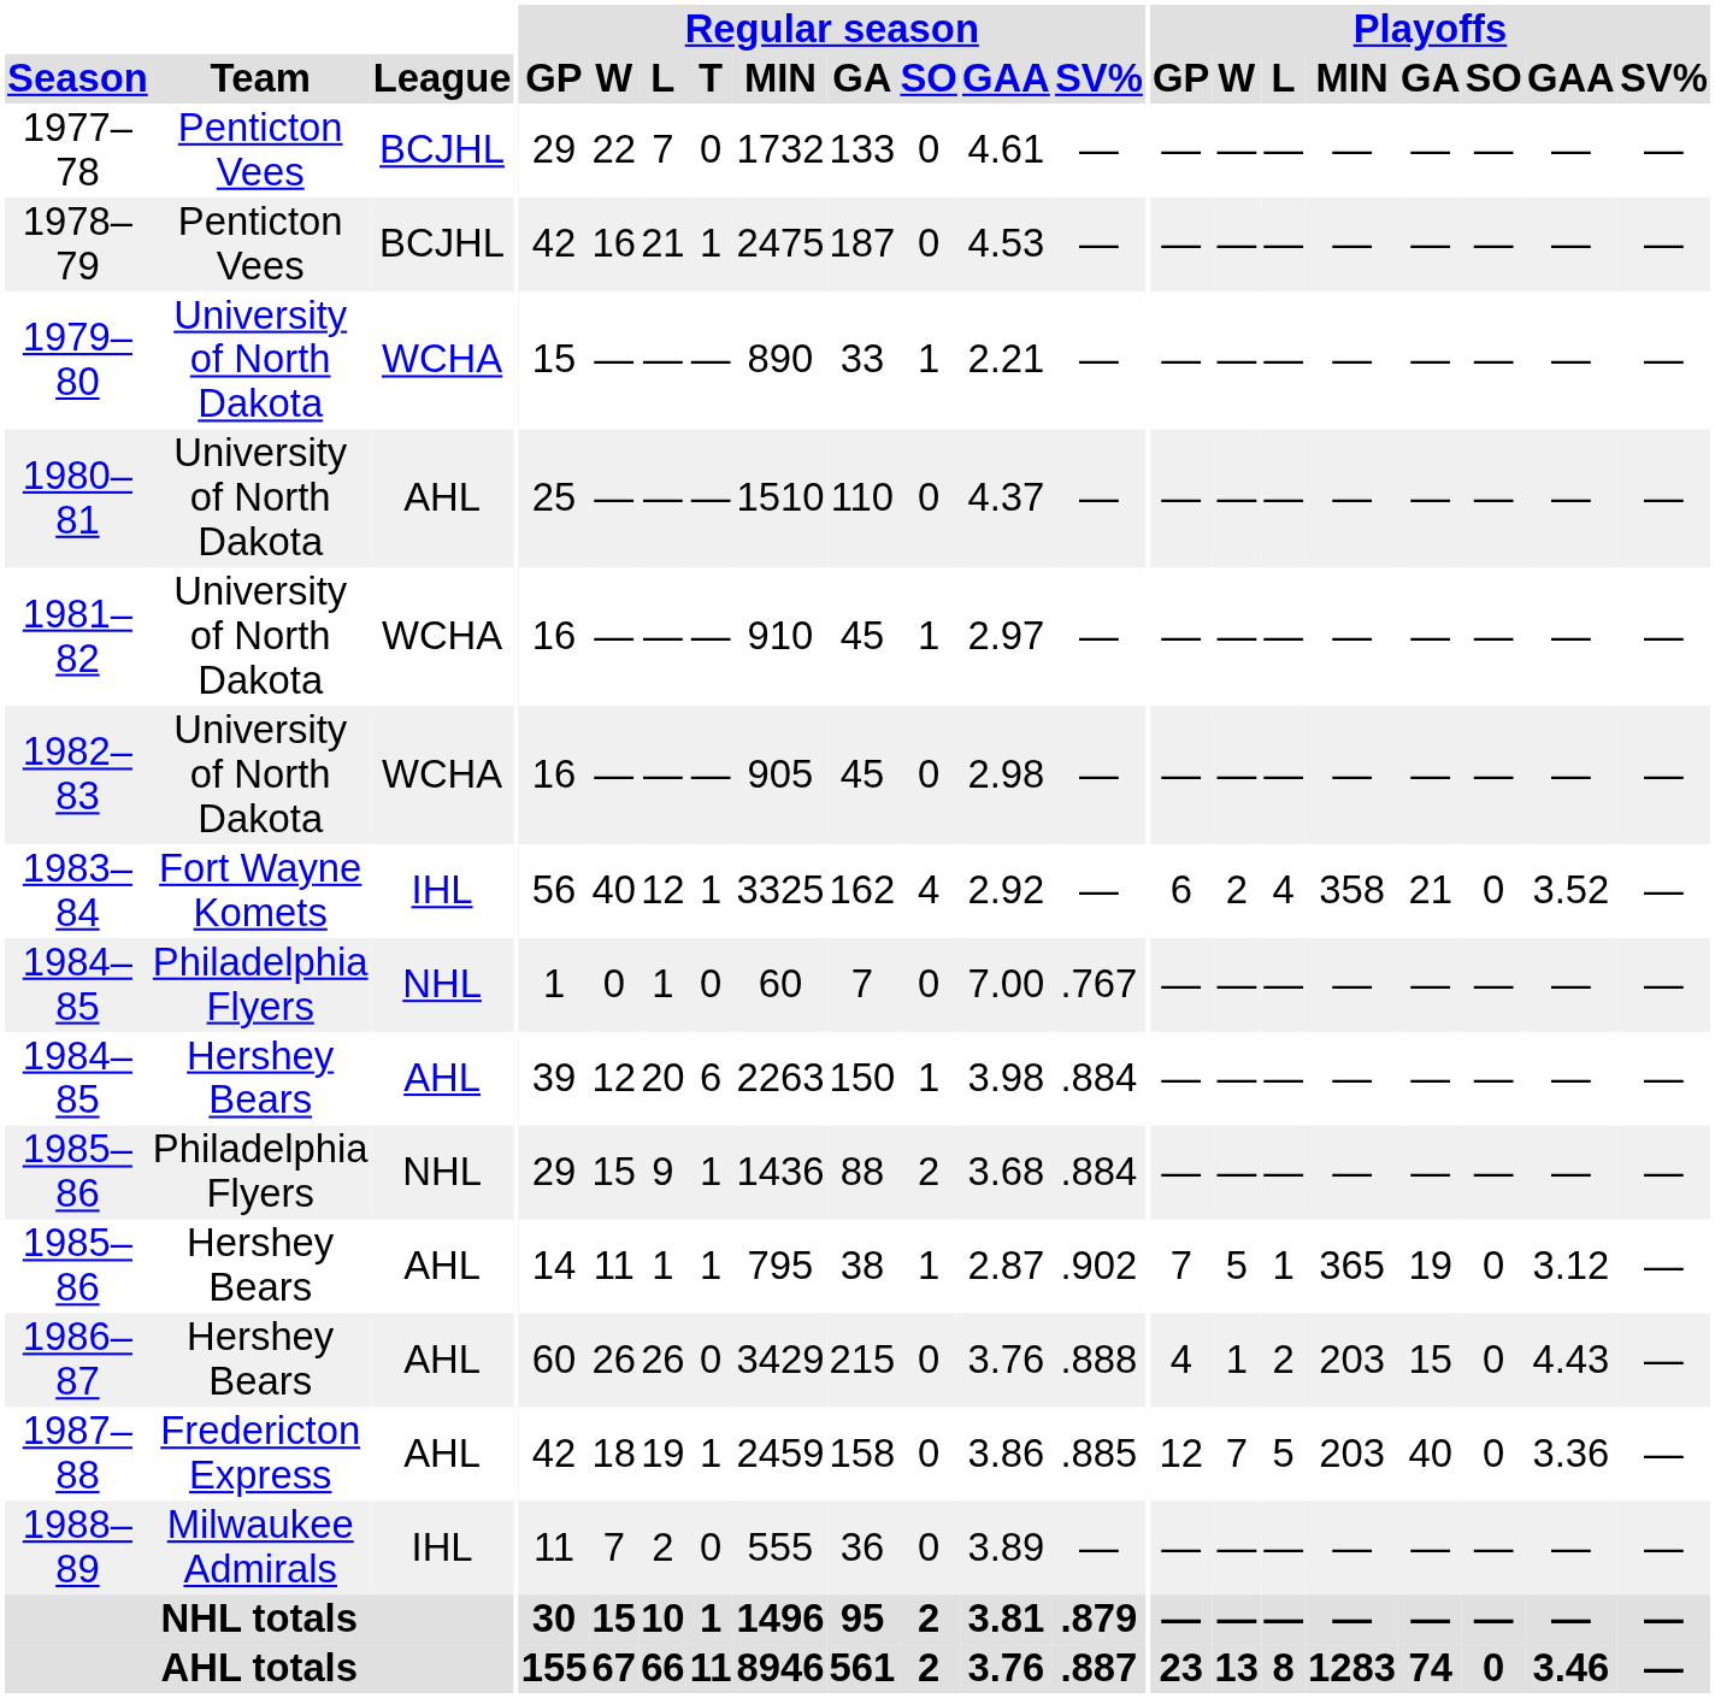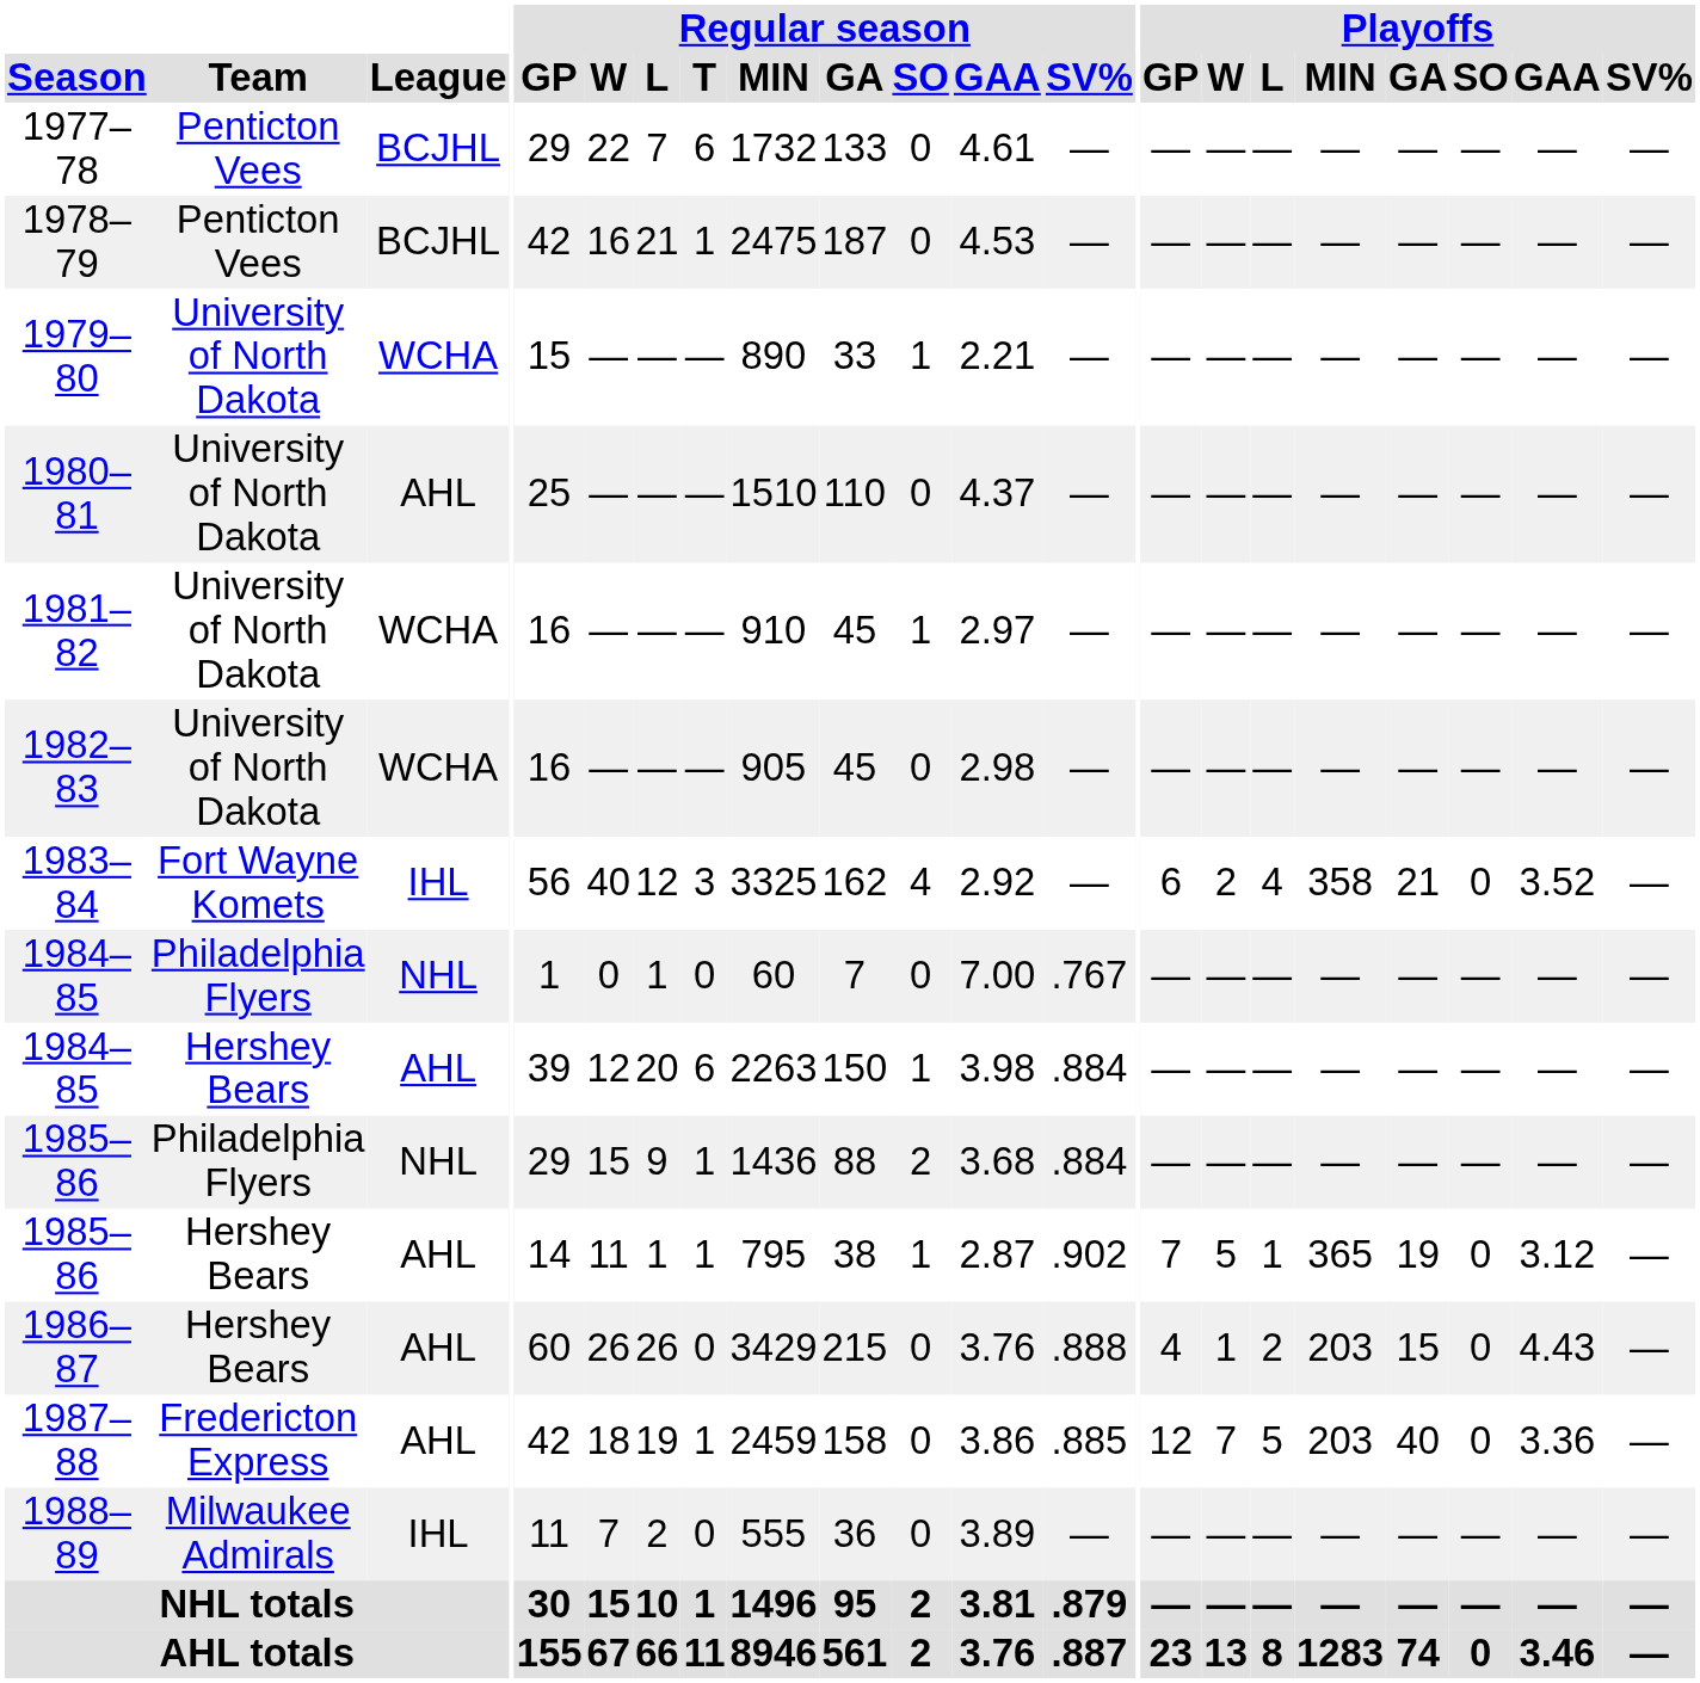 <table border="0" cellpadding="1" cellspacing="0" style="text-align:center; width:75%">
 <tr ALIGN="center" bgcolor="#e0e0e0">
 <th align="center" colspan="3" bgcolor="#ffffff"></th>
 <th align="center" rowspan="99" bgcolor="#ffffff"></th>
 <th align="center" colspan="9" bgcolor="#e0e0e0"><a href='#'>Regular season</a></th>
 <th align="center" rowspan="99" bgcolor="#ffffff"></th>
 <th align="center" colspan="8" bgcolor="#e0e0e0"><a href='#'>Playoffs</a></th>
 </tr>
 <tr ALIGN="center" bgcolor="#e0e0e0">
 <th><a href='#'>Season</a></th>
 <th>Team</th>
 <th>League</th>
 <th>GP</th>
 <th>W</th>
 <th>L</th>
 <th>T</th>
 <th>MIN</th>
 <th>GA</th>
 <th><a href='#'>SO</a></th>
 <th><a href='#'>GAA</a></th>
 <th><a href='#'>SV%</a></th>
 <th>GP</th>
 <th>W</th>
 <th>L</th>
 <th>MIN</th>
 <th>GA</th>
 <th>SO</th>
 <th>GAA</th>
 <th>SV%</th>
 </tr>
 <tr>
 <td>1977–78</td>
 <td><a href='#'>Penticton Vees</a></td>
 <td><a href='#'>BCJHL</a></td>
 <td>29</td>
 <td>22</td>
 <td>7</td>
-<td>0</td>
+<td>6</td>
 <td>1732</td>
 <td>133</td>
 <td>0</td>
 <td>4.61</td>
 <td>—</td>
 <td>—</td>
 <td>—</td>
 <td>—</td>
 <td>—</td>
 <td>—</td>
 <td>—</td>
 <td>—</td>
 <td>—</td>
 </tr>
 <tr bgcolor="#f0f0f0">
 <td>1978–79</td>
 <td>Penticton Vees</td>
 <td>BCJHL</td>
 <td>42</td>
 <td>16</td>
 <td>21</td>
 <td>1</td>
 <td>2475</td>
 <td>187</td>
 <td>0</td>
 <td>4.53</td>
 <td>—</td>
 <td>—</td>
 <td>—</td>
 <td>—</td>
 <td>—</td>
 <td>—</td>
 <td>—</td>
 <td>—</td>
 <td>—</td>
 </tr>
 <tr>
 <td><a href='#'>1979–80</a></td>
 <td><a href='#'>University of North Dakota</a></td>
 <td><a href='#'>WCHA</a></td>
 <td>15</td>
 <td>—</td>
 <td>—</td>
 <td>—</td>
 <td>890</td>
 <td>33</td>
 <td>1</td>
 <td>2.21</td>
 <td>—</td>
 <td>—</td>
 <td>—</td>
 <td>—</td>
 <td>—</td>
 <td>—</td>
 <td>—</td>
 <td>—</td>
 <td>—</td>
 </tr>
 <tr bgcolor="#f0f0f0">
 <td><a href='#'>1980–81</a></td>
 <td>University of North Dakota</td>
 <td>AHL</td>
 <td>25</td>
 <td>—</td>
 <td>—</td>
 <td>—</td>
 <td>1510</td>
 <td>110</td>
 <td>0</td>
 <td>4.37</td>
 <td>—</td>
 <td>—</td>
 <td>—</td>
 <td>—</td>
 <td>—</td>
 <td>—</td>
 <td>—</td>
 <td>—</td>
 <td>—</td>
 </tr>
 <tr>
 <td><a href='#'>1981–82</a></td>
 <td>University of North Dakota</td>
 <td>WCHA</td>
 <td>16</td>
 <td>—</td>
 <td>—</td>
 <td>—</td>
 <td>910</td>
 <td>45</td>
 <td>1</td>
 <td>2.97</td>
 <td>—</td>
 <td>—</td>
 <td>—</td>
 <td>—</td>
 <td>—</td>
 <td>—</td>
 <td>—</td>
 <td>—</td>
 <td>—</td>
 </tr>
 <tr bgcolor="#f0f0f0">
 <td><a href='#'>1982–83</a></td>
 <td>University of North Dakota</td>
 <td>WCHA</td>
 <td>16</td>
 <td>—</td>
 <td>—</td>
 <td>—</td>
 <td>905</td>
 <td>45</td>
 <td>0</td>
 <td>2.98</td>
 <td>—</td>
 <td>—</td>
 <td>—</td>
 <td>—</td>
 <td>—</td>
 <td>—</td>
 <td>—</td>
 <td>—</td>
 <td>—</td>
 </tr>
 <tr>
 <td><a href='#'>1983–84</a></td>
 <td><a href='#'>Fort Wayne Komets</a></td>
 <td><a href='#'>IHL</a></td>
 <td>56</td>
 <td>40</td>
 <td>12</td>
-<td>1</td>
+<td>3</td>
 <td>3325</td>
 <td>162</td>
 <td>4</td>
 <td>2.92</td>
 <td>—</td>
 <td>6</td>
 <td>2</td>
 <td>4</td>
 <td>358</td>
 <td>21</td>
 <td>0</td>
 <td>3.52</td>
 <td>—</td>
 </tr>
 <tr bgcolor="#f0f0f0">
 <td><a href='#'>1984–85</a></td>
 <td><a href='#'>Philadelphia Flyers</a></td>
 <td><a href='#'>NHL</a></td>
 <td>1</td>
 <td>0</td>
 <td>1</td>
 <td>0</td>
 <td>60</td>
 <td>7</td>
 <td>0</td>
 <td>7.00</td>
 <td>.767</td>
 <td>—</td>
 <td>—</td>
 <td>—</td>
 <td>—</td>
 <td>—</td>
 <td>—</td>
 <td>—</td>
 <td>—</td>
 </tr>
 <tr>
 <td><a href='#'>1984–85</a></td>
 <td><a href='#'>Hershey Bears</a></td>
 <td><a href='#'>AHL</a></td>
 <td>39</td>
 <td>12</td>
 <td>20</td>
 <td>6</td>
 <td>2263</td>
 <td>150</td>
 <td>1</td>
 <td>3.98</td>
 <td>.884</td>
 <td>—</td>
 <td>—</td>
 <td>—</td>
 <td>—</td>
 <td>—</td>
 <td>—</td>
 <td>—</td>
 <td>—</td>
 </tr>
 <tr bgcolor="#f0f0f0">
 <td><a href='#'>1985–86</a></td>
 <td>Philadelphia Flyers</td>
 <td>NHL</td>
 <td>29</td>
 <td>15</td>
 <td>9</td>
 <td>1</td>
 <td>1436</td>
 <td>88</td>
 <td>2</td>
 <td>3.68</td>
 <td>.884</td>
 <td>—</td>
 <td>—</td>
 <td>—</td>
 <td>—</td>
 <td>—</td>
 <td>—</td>
 <td>—</td>
 <td>—</td>
 </tr>
 <tr>
 <td><a href='#'>1985–86</a></td>
 <td>Hershey Bears</td>
 <td>AHL</td>
 <td>14</td>
 <td>11</td>
 <td>1</td>
 <td>1</td>
 <td>795</td>
 <td>38</td>
 <td>1</td>
 <td>2.87</td>
 <td>.902</td>
 <td>7</td>
 <td>5</td>
 <td>1</td>
 <td>365</td>
 <td>19</td>
 <td>0</td>
 <td>3.12</td>
 <td>—</td>
 </tr>
 <tr bgcolor="#f0f0f0">
 <td><a href='#'>1986–87</a></td>
 <td>Hershey Bears</td>
 <td>AHL</td>
 <td>60</td>
 <td>26</td>
 <td>26</td>
 <td>0</td>
 <td>3429</td>
 <td>215</td>
 <td>0</td>
 <td>3.76</td>
 <td>.888</td>
 <td>4</td>
 <td>1</td>
 <td>2</td>
 <td>203</td>
 <td>15</td>
 <td>0</td>
 <td>4.43</td>
 <td>—</td>
 </tr>
 <tr>
 <td><a href='#'>1987–88</a></td>
 <td><a href='#'>Fredericton Express</a></td>
 <td>AHL</td>
 <td>42</td>
 <td>18</td>
 <td>19</td>
 <td>1</td>
 <td>2459</td>
 <td>158</td>
 <td>0</td>
 <td>3.86</td>
 <td>.885</td>
 <td>12</td>
 <td>7</td>
 <td>5</td>
 <td>203</td>
 <td>40</td>
 <td>0</td>
 <td>3.36</td>
 <td>—</td>
 </tr>
 <tr bgcolor="#f0f0f0">
 <td><a href='#'>1988–89</a></td>
 <td><a href='#'>Milwaukee Admirals</a></td>
 <td>IHL</td>
 <td>11</td>
 <td>7</td>
 <td>2</td>
 <td>0</td>
 <td>555</td>
 <td>36</td>
 <td>0</td>
 <td>3.89</td>
 <td>—</td>
 <td>—</td>
 <td>—</td>
 <td>—</td>
 <td>—</td>
 <td>—</td>
 <td>—</td>
 <td>—</td>
 <td>—</td>
 </tr>
 <tr bgcolor="#e0e0e0">
 <th colspan="3">NHL totals</th>
 <th>30</th>
 <th>15</th>
 <th>10</th>
 <th>1</th>
 <th>1496</th>
 <th>95</th>
 <th>2</th>
 <th>3.81</th>
 <th>.879</th>
 <th>—</th>
 <th>—</th>
 <th>—</th>
 <th>—</th>
 <th>—</th>
 <th>—</th>
 <th>—</th>
 <th>—</th>
 </tr>
 <tr bgcolor="#e0e0e0">
 <th colspan="3">AHL totals</th>
 <th>155</th>
 <th>67</th>
 <th>66</th>
 <th>11</th>
 <th>8946</th>
 <th>561</th>
 <th>2</th>
 <th>3.76</th>
 <th>.887</th>
 <th>23</th>
 <th>13</th>
 <th>8</th>
 <th>1283</th>
 <th>74</th>
 <th>0</th>
 <th>3.46</th>
 <th>—</th>
 </tr>
 </table>
